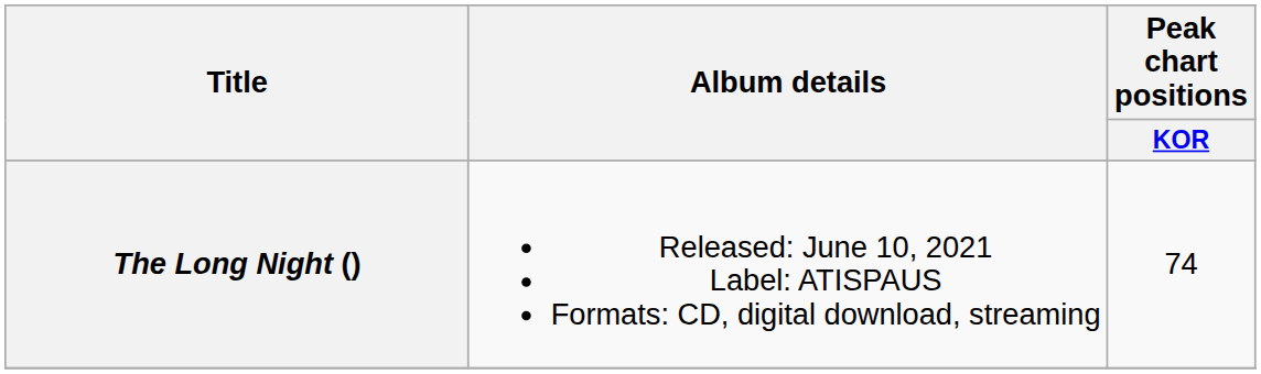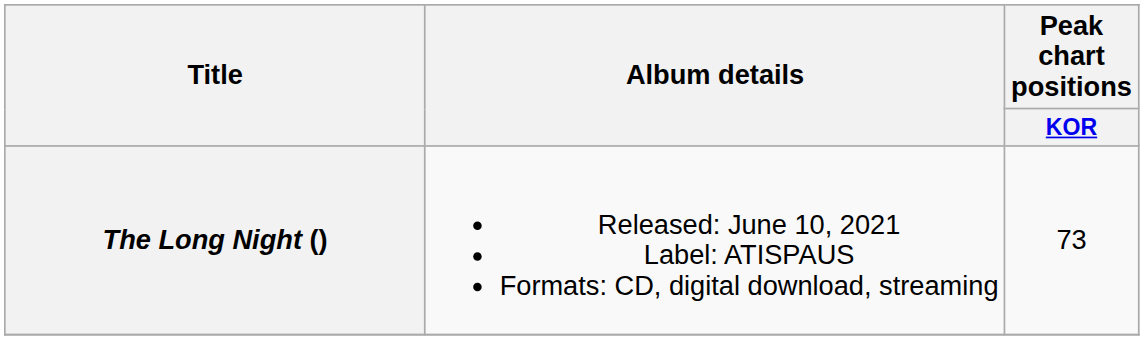 <table class="wikitable plainrowheaders" style="text-align:center;">
 <tr>
 <th rowspan="2" scope="col" style="width:15em;">Title</th>
 <th rowspan="2" scope="col">Album details</th>
 <th colspan="1">Peak chart positions</th>
 </tr>
 <tr>
 <th scope="col" style="width:2.75em;font-size:85%;"><a href='#'>KOR</a><br></th>
 </tr>
 <tr>
 <th scope="row"><em>The Long Night</em> ()</th>
 <td><br><ul><li>Released: June 10, 2021</li><li>Label: ATISPAUS</li><li>Formats: CD, digital download, streaming</li></ul></td>
-<td>74</td>
+<td>73</td>
 </tr>
 <tr>
 </tr>
 </table>
